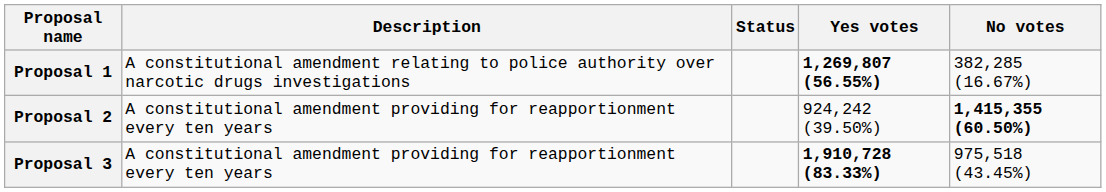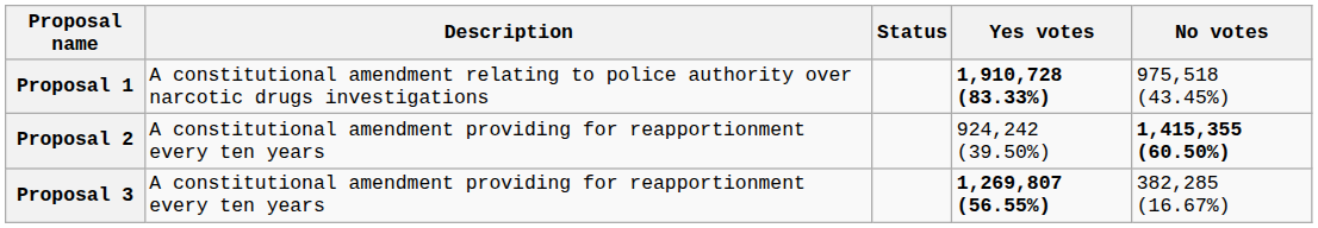 <table class="wikitable sortable plainrowheaders">
 <tr>
 <th scope="col">Proposal name</th>
 <th class="unsortable" scope="col">Description</th>
 <th scope="col">Status</th>
 <th scope="col">Yes votes</th>
 <th scope="col">No votes</th>
 </tr>
 <tr>
 <th scope="row">Proposal 1</th>
 <td>A constitutional amendment relating to police authority over narcotic drugs investigations</td>
 <td></td>
-<td><strong>1,269,807 (56.55%)</strong></td>
-<td>382,285 (16.67%)</td>
+<td><strong>1,910,728 (83.33%)</strong></td>
+<td>975,518 (43.45%)</td>
 </tr>
 <tr>
 <th scope="row">Proposal 2</th>
 <td>A constitutional amendment providing for reapportionment every ten years</td>
 <td></td>
 <td>924,242 (39.50%)</td>
 <td><strong>1,415,355 (60.50%)</strong></td>
 </tr>
 <tr>
 <th scope="row">Proposal 3</th>
 <td>A constitutional amendment providing for reapportionment every ten years</td>
 <td></td>
-<td><strong>1,910,728 (83.33%)</strong></td>
-<td>975,518 (43.45%)</td>
+<td><strong>1,269,807 (56.55%)</strong></td>
+<td>382,285 (16.67%)</td>
 </tr>
 </table>
